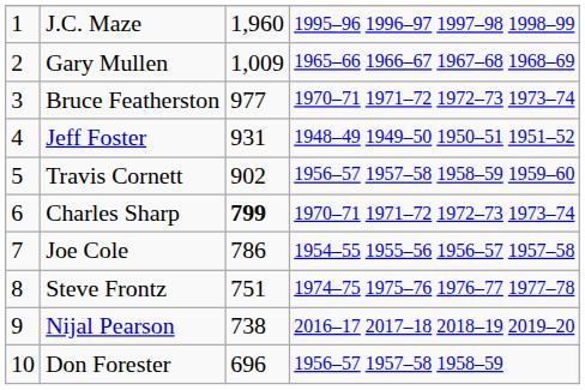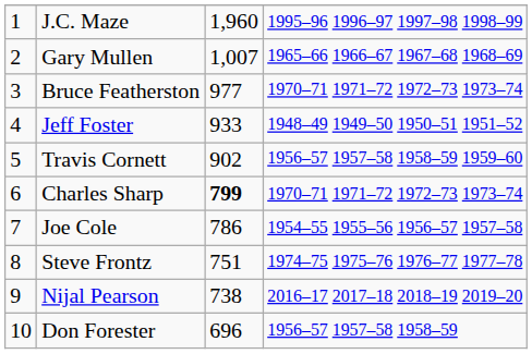 <table class="wikitable">
 <tr>
 </tr>
 <tr>
 <td>1</td>
 <td>J.C. Maze</td>
 <td>1,960</td>
 <td style="font-size:80%;"><a href='#'>1995–96</a> <a href='#'>1996–97</a> <a href='#'>1997–98</a> <a href='#'>1998–99</a></td>
 </tr>
 <tr>
 <td>2</td>
 <td>Gary Mullen</td>
-<td>1,009</td>
+<td>1,007</td>
 <td style="font-size:80%;"><a href='#'>1965–66</a> <a href='#'>1966–67</a> <a href='#'>1967–68</a> <a href='#'>1968–69</a></td>
 </tr>
 <tr>
 <td>3</td>
 <td>Bruce Featherston</td>
 <td>977</td>
 <td style="font-size:80%;"><a href='#'>1970–71</a> <a href='#'>1971–72</a> <a href='#'>1972–73</a> <a href='#'>1973–74</a></td>
 </tr>
 <tr>
 <td>4</td>
 <td><a href='#'>Jeff Foster</a></td>
-<td>931</td>
+<td>933</td>
 <td style="font-size:80%;"><a href='#'>1948–49</a> <a href='#'>1949–50</a> <a href='#'>1950–51</a> <a href='#'>1951–52</a></td>
 </tr>
 <tr>
 <td>5</td>
 <td>Travis Cornett</td>
 <td>902</td>
 <td style="font-size:80%;"><a href='#'>1956–57</a> <a href='#'>1957–58</a> <a href='#'>1958–59</a> <a href='#'>1959–60</a></td>
 </tr>
 <tr>
 <td>6</td>
 <td>Charles Sharp</td>
 <td><strong>799</strong></td>
 <td style="font-size:80%;"><a href='#'>1970–71</a> <a href='#'>1971–72</a> <a href='#'>1972–73</a> <a href='#'>1973–74</a></td>
 </tr>
 <tr>
 <td>7</td>
 <td>Joe Cole</td>
 <td>786</td>
 <td style="font-size:80%;"><a href='#'>1954–55</a> <a href='#'>1955–56</a> <a href='#'>1956–57</a> <a href='#'>1957–58</a></td>
 </tr>
 <tr>
 <td>8</td>
 <td>Steve Frontz</td>
 <td>751</td>
 <td style="font-size:80%;"><a href='#'>1974–75</a> <a href='#'>1975–76</a> <a href='#'>1976–77</a> <a href='#'>1977–78</a></td>
 </tr>
 <tr>
 <td>9</td>
 <td><a href='#'>Nijal Pearson</a></td>
 <td>738</td>
 <td style="font-size:80%;"><a href='#'>2016–17</a> <a href='#'>2017–18</a> <a href='#'>2018–19</a> <a href='#'>2019–20</a></td>
 </tr>
 <tr>
 <td>10</td>
 <td>Don Forester</td>
 <td>696</td>
 <td style="font-size:80%;"><a href='#'>1956–57</a> <a href='#'>1957–58</a> <a href='#'>1958–59</a></td>
 </tr>
 </table>
